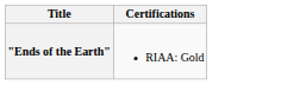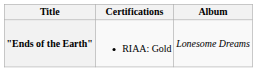 <table class="wikitable plainrowheaders" style="text-align:center;">
 <tr>
 <th scope="col">Title</th>
 <th scope="col">Certifications</th>
+<th scope="col">Album</th>
 </tr>
 <tr>
 <th scope="row">"Ends of the Earth"</th>
 <td><br><ul><li>RIAA: Gold</li></ul></td>
+<td><em>Lonesome Dreams</em></td>
 </tr>
 </table>
